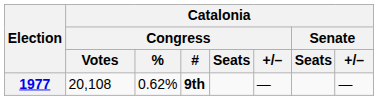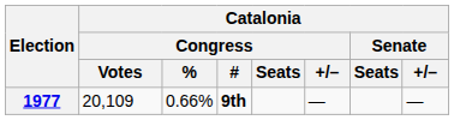 <table class="wikitable" style="font-size:97%; text-align:left;">
 <tr>
 <th rowspan="3">Election</th>
 <th colspan="7">Catalonia</th>
 </tr>
 <tr>
 <th colspan="5">Congress</th>
 <th colspan="2">Senate</th>
 </tr>
 <tr>
 <th width="70">Votes</th>
 <th width="35">%</th>
 <th width="25">#</th>
 <th>Seats</th>
 <th width="35">+/–</th>
 <th>Seats</th>
 <th width="35">+/–</th>
 </tr>
 <tr>
 <th><a href='#'>1977</a></th>
-<td>20,108</td>
-<td>0.62%</td>
+<td>20,109</td>
+<td>0.66%</td>
 <td><strong>9th</strong></td>
 <td></td>
 <td>—</td>
 <td></td>
 <td>—</td>
 </tr>
 </table>
